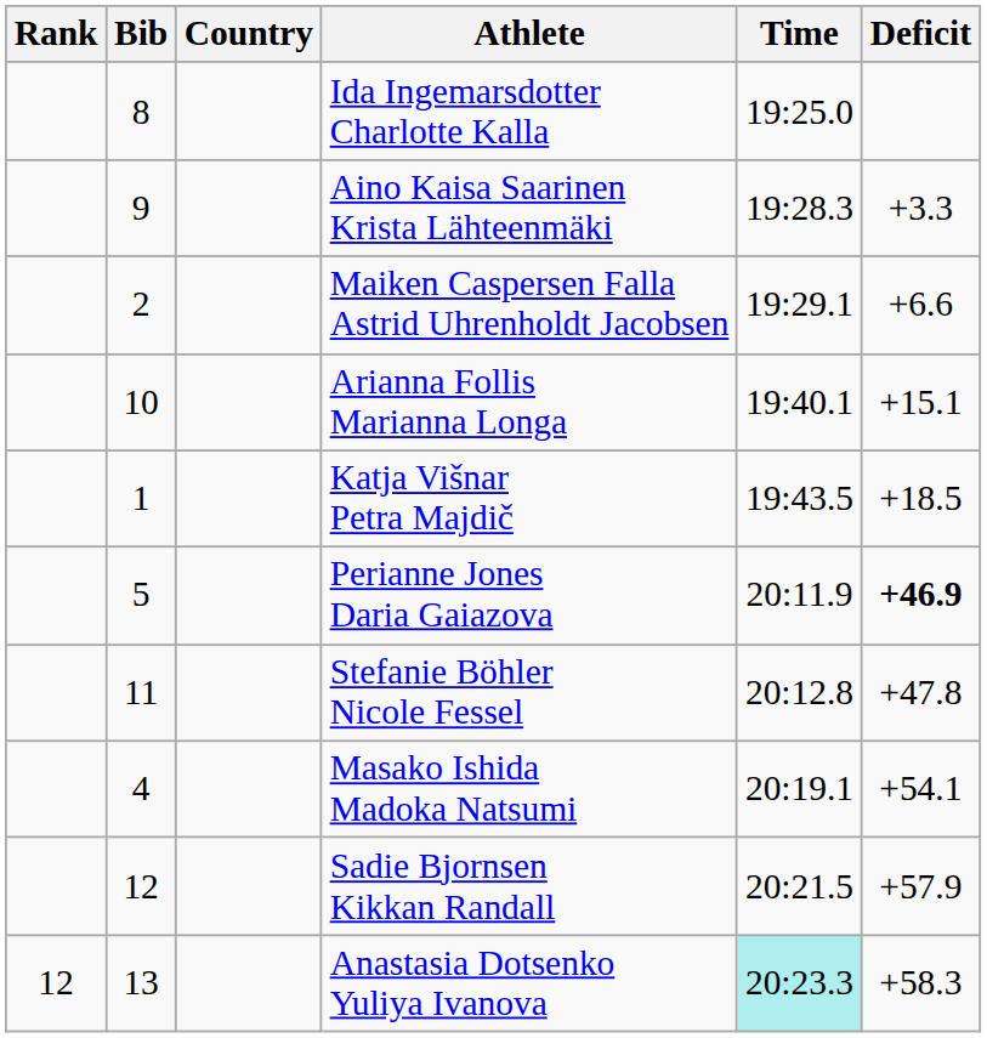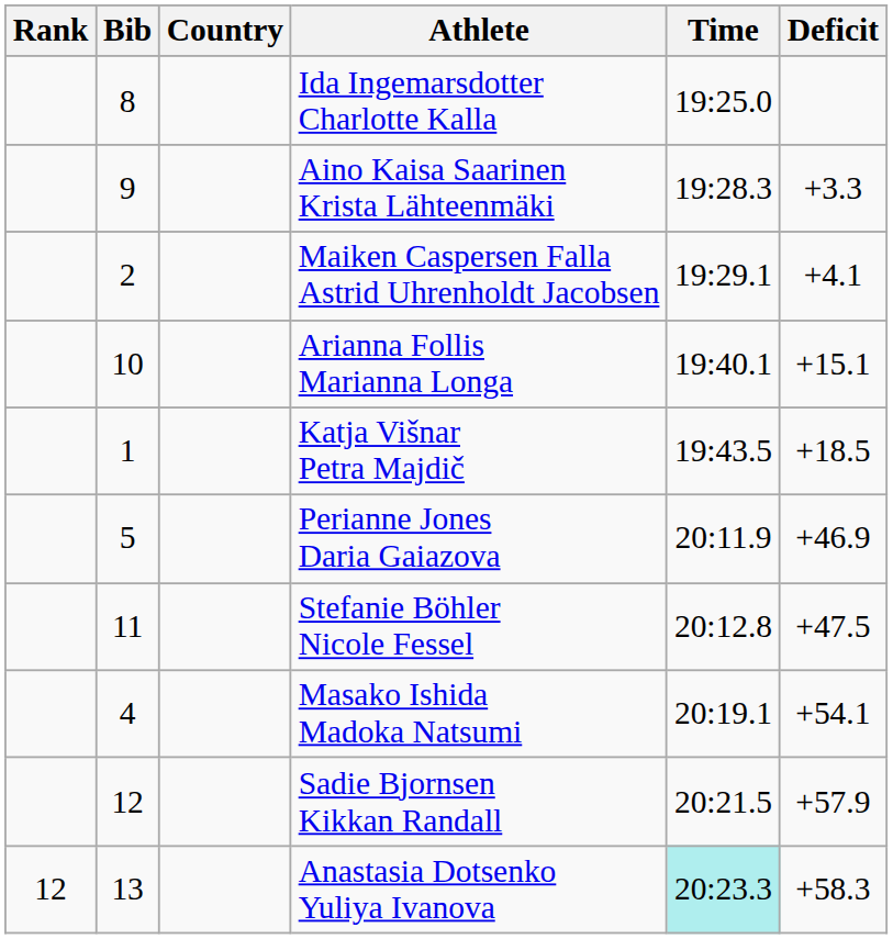 <table class="wikitable sortable" style="text-align:center">
 <tr>
 <th>Rank</th>
 <th>Bib</th>
 <th>Country</th>
 <th>Athlete</th>
 <th>Time</th>
 <th>Deficit</th>
 </tr>
 <tr>
 <td></td>
 <td>8</td>
 <td align=left></td>
 <td align=left><a href='#'>Ida Ingemarsdotter</a><br><a href='#'>Charlotte Kalla</a></td>
 <td>19:25.0</td>
 <td></td>
 </tr>
 <tr>
 <td></td>
 <td>9</td>
 <td align=left></td>
 <td align=left><a href='#'>Aino Kaisa Saarinen</a><br><a href='#'>Krista Lähteenmäki</a></td>
 <td>19:28.3</td>
 <td>+3.3</td>
 </tr>
 <tr>
 <td></td>
 <td>2</td>
 <td align=left></td>
 <td align=left><a href='#'>Maiken Caspersen Falla</a><br><a href='#'>Astrid Uhrenholdt Jacobsen</a></td>
 <td>19:29.1</td>
-<td>+6.6</td>
+<td>+4.1</td>
 </tr>
 <tr>
 <td></td>
 <td>10</td>
 <td align=left></td>
 <td align=left><a href='#'>Arianna Follis</a><br><a href='#'>Marianna Longa</a></td>
 <td>19:40.1</td>
 <td>+15.1</td>
 </tr>
 <tr>
 <td></td>
 <td>1</td>
 <td align=left></td>
 <td align=left><a href='#'>Katja Višnar</a><br><a href='#'>Petra Majdič</a></td>
 <td>19:43.5</td>
 <td>+18.5</td>
 </tr>
 <tr>
 <td></td>
 <td>5</td>
 <td align=left></td>
 <td align=left><a href='#'>Perianne Jones</a><br><a href='#'>Daria Gaiazova</a></td>
 <td>20:11.9</td>
-<td><strong>+46.9</strong></td>
+<td>+46.9</td>
 </tr>
 <tr>
 <td></td>
 <td>11</td>
 <td align=left></td>
 <td align=left><a href='#'>Stefanie Böhler</a><br><a href='#'>Nicole Fessel</a></td>
 <td>20:12.8</td>
-<td>+47.8</td>
+<td>+47.5</td>
 </tr>
 <tr>
 <td></td>
 <td>4</td>
 <td align=left></td>
 <td align=left><a href='#'>Masako Ishida</a><br><a href='#'>Madoka Natsumi</a></td>
 <td>20:19.1</td>
 <td>+54.1</td>
 </tr>
 <tr>
 <td></td>
 <td>12</td>
 <td align=left></td>
 <td align=left><a href='#'>Sadie Bjornsen</a><br><a href='#'>Kikkan Randall</a></td>
 <td>20:21.5</td>
 <td>+57.9</td>
 </tr>
 <tr>
 <td>12</td>
 <td>13</td>
 <td align=left></td>
 <td align=left><a href='#'>Anastasia Dotsenko</a><br><a href='#'>Yuliya Ivanova</a></td>
 <td style="background: paleturquoise;">20:23.3</td>
 <td>+58.3</td>
 </tr>
 </table>
